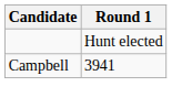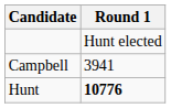 <table class=wikitable>
 <tr>
 <th>Candidate</th>
 <th>Round 1</th>
 </tr>
 <tr>
 <td></td>
 <td>Hunt elected</td>
 </tr>
 <tr>
 <td>Campbell</td>
 <td>3941</td>
 </tr>
+<tr>
+<td>Hunt</td>
+<td><strong>10776</strong></td>
+</tr>
 </table>
